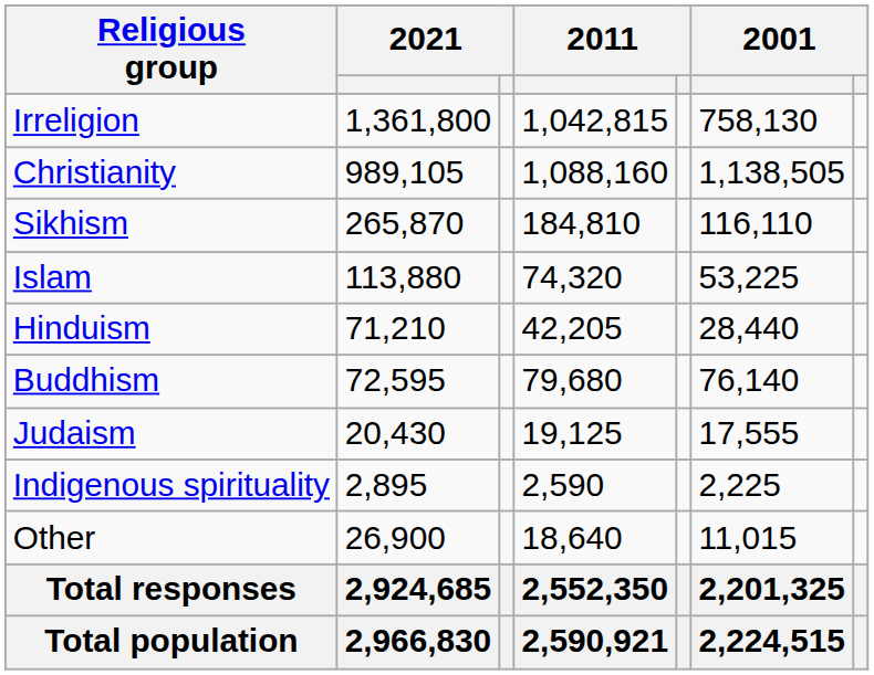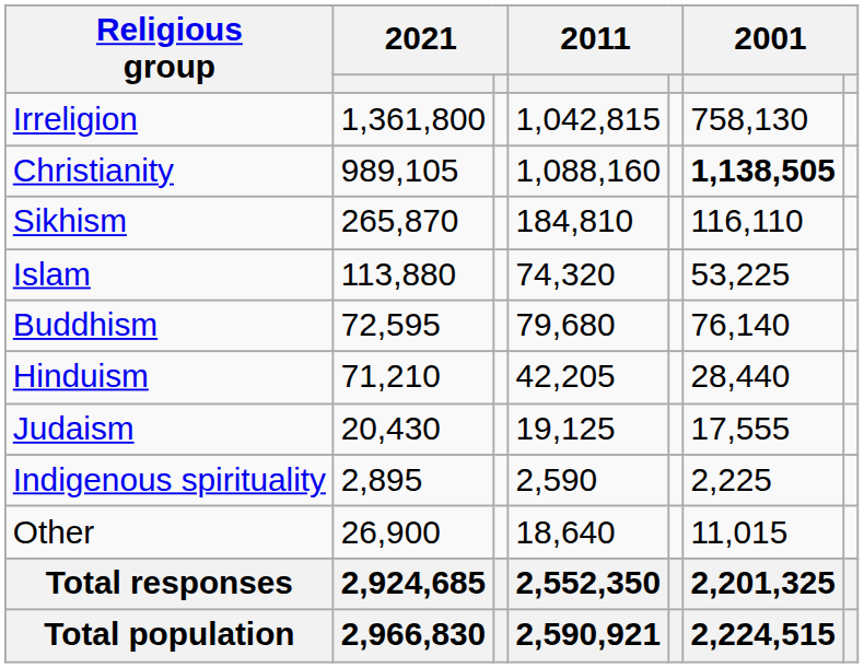 <table class="wikitable sortable">
 <tr>
 <th rowspan="2"><a href='#'>Religious</a><br>group</th>
 <th colspan="2">2021</th>
 <th colspan="2">2011</th>
 <th colspan="2">2001</th>
 </tr>
 <tr>
 <th><a href='#'></a></th>
 <th></th>
 <th></th>
 <th></th>
 <th></th>
 <th></th>
 </tr>
 <tr>
 <td><a href='#'>Irreligion</a></td>
 <td>1,361,800</td>
 <td></td>
 <td>1,042,815</td>
 <td></td>
 <td>758,130</td>
 <td></td>
 </tr>
 <tr>
 <td><a href='#'>Christianity</a></td>
 <td>989,105</td>
 <td></td>
 <td>1,088,160</td>
 <td></td>
-<td>1,138,505</td>
+<td><strong>1,138,505</strong></td>
 <td></td>
 </tr>
 <tr>
 <td><a href='#'>Sikhism</a></td>
 <td>265,870</td>
 <td></td>
 <td>184,810</td>
 <td></td>
 <td>116,110</td>
 <td></td>
 </tr>
 <tr>
 <td><a href='#'>Islam</a></td>
 <td>113,880</td>
 <td></td>
 <td>74,320</td>
 <td></td>
 <td>53,225</td>
 <td></td>
 </tr>
 <tr>
+<td><a href='#'>Buddhism</a></td>
+<td>72,595</td>
+<td></td>
+<td>79,680</td>
+<td></td>
+<td>76,140</td>
+<td></td>
+</tr>
+<tr>
 <td><a href='#'>Hinduism</a></td>
 <td>71,210</td>
 <td></td>
 <td>42,205</td>
 <td></td>
 <td>28,440</td>
-<td></td>
-</tr>
-<tr>
-<td><a href='#'>Buddhism</a></td>
-<td>72,595</td>
-<td></td>
-<td>79,680</td>
-<td></td>
-<td>76,140</td>
 <td></td>
 </tr>
 <tr>
 <td><a href='#'>Judaism</a></td>
 <td>20,430</td>
 <td></td>
 <td>19,125</td>
 <td></td>
 <td>17,555</td>
 <td></td>
 </tr>
 <tr>
 <td><a href='#'>Indigenous spirituality</a></td>
 <td>2,895</td>
 <td></td>
 <td>2,590</td>
 <td></td>
 <td>2,225</td>
 <td></td>
 </tr>
 <tr>
 <td>Other</td>
 <td>26,900</td>
 <td></td>
 <td>18,640</td>
 <td></td>
 <td>11,015</td>
 <td></td>
 </tr>
 <tr>
 <th>Total responses</th>
 <th>2,924,685</th>
 <th></th>
 <th>2,552,350</th>
 <th></th>
 <th>2,201,325</th>
 <th></th>
 </tr>
 <tr>
 <th>Total population</th>
 <th>2,966,830</th>
 <th></th>
 <th>2,590,921</th>
 <th></th>
 <th>2,224,515</th>
 <th></th>
 </tr>
 </table>
